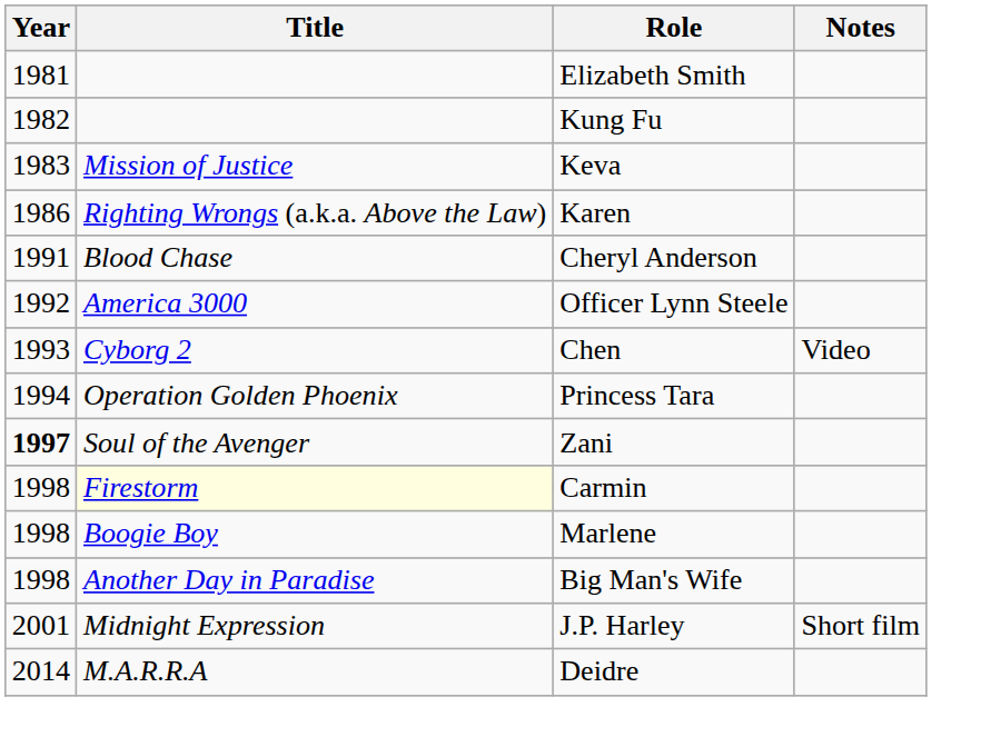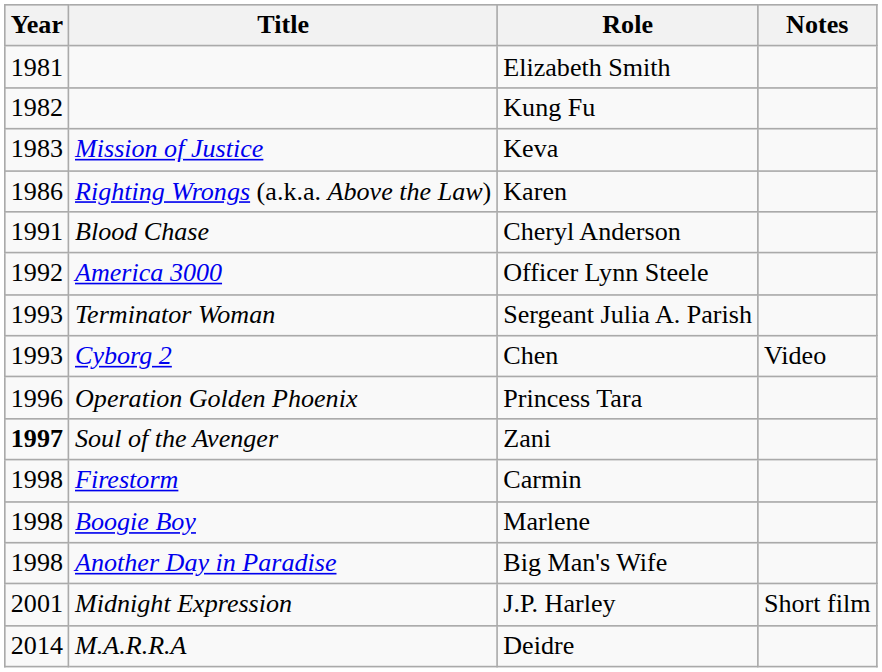 <table class="wikitable sortable">
 <tr>
 <th>Year</th>
 <th>Title</th>
 <th>Role</th>
 <th class="unsortable">Notes</th>
 </tr>
 <tr>
 <td>1981</td>
 <td><em></em></td>
 <td>Elizabeth Smith</td>
 <td></td>
 </tr>
 <tr>
 <td>1982</td>
 <td><em></em></td>
 <td>Kung Fu</td>
 <td></td>
 </tr>
 <tr>
 <td>1983</td>
 <td><em><a href='#'>Mission of Justice</a></em></td>
 <td>Keva</td>
 <td></td>
 </tr>
 <tr>
 <td>1986</td>
 <td><em><a href='#'>Righting Wrongs</a></em> (a.k.a. <em>Above the Law</em>)</td>
 <td>Karen</td>
 <td></td>
 </tr>
 <tr>
 <td>1991</td>
 <td><em>Blood Chase</em></td>
 <td>Cheryl Anderson</td>
 <td></td>
 </tr>
 <tr>
 <td>1992</td>
 <td><em><a href='#'>America 3000</a></em></td>
 <td>Officer Lynn Steele</td>
 <td></td>
 </tr>
 <tr>
 <td>1993</td>
+<td><em>Terminator Woman</em></td>
+<td>Sergeant Julia A. Parish</td>
+<td></td>
+</tr>
+<tr>
+<td>1993</td>
 <td><em><a href='#'>Cyborg 2</a></em></td>
 <td>Chen</td>
 <td>Video</td>
 </tr>
 <tr>
-<td>1994</td>
+<td>1996</td>
 <td><em>Operation Golden Phoenix</em></td>
 <td>Princess Tara</td>
 <td></td>
 </tr>
 <tr>
 <td><strong>1997</strong></td>
 <td><em>Soul of the Avenger</em></td>
 <td>Zani</td>
 <td></td>
 </tr>
 <tr>
 <td>1998</td>
-<td style="background: lightyellow;"><em><a href='#'>Firestorm</a></em></td>
+<td><em><a href='#'>Firestorm</a></em></td>
 <td>Carmin</td>
 <td></td>
 </tr>
 <tr>
 <td>1998</td>
 <td><em><a href='#'>Boogie Boy</a></em></td>
 <td>Marlene</td>
 <td></td>
 </tr>
 <tr>
 <td>1998</td>
 <td><em><a href='#'>Another Day in Paradise</a></em></td>
 <td>Big Man's Wife</td>
 <td></td>
 </tr>
 <tr>
 <td>2001</td>
 <td><em>Midnight Expression</em></td>
 <td>J.P. Harley</td>
 <td>Short film</td>
 </tr>
 <tr>
 <td>2014</td>
 <td><em>M.A.R.R.A</em></td>
 <td>Deidre</td>
 <td></td>
 </tr>
 </table>
